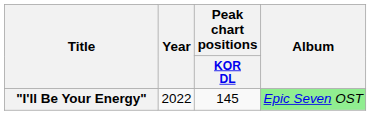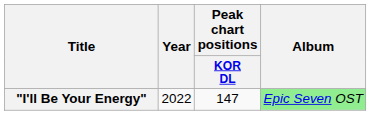 <table class="wikitable plainrowheaders" style="text-align:center;" border="1">
 <tr>
 <th scope="col" rowspan="2" style="width:11em;">Title</th>
 <th scope="col" rowspan="2">Year</th>
 <th scope="col" colspan="1">Peak<br>chart<br>positions</th>
 <th scope="col" rowspan="2">Album</th>
 </tr>
 <tr>
 <th scope="col" style="width:3em;font-size:90%;"><a href='#'>KOR<br>DL</a><br></th>
 </tr>
 <tr>
 <th scope="row">"I'll Be Your Energy" <br></th>
 <td rowspan="4">2022</td>
-<td>145</td>
+<td>147</td>
 <td style="background: lightgreen;"><em><a href='#'>Epic Seven</a> OST</em></td>
 </tr>
 </table>
